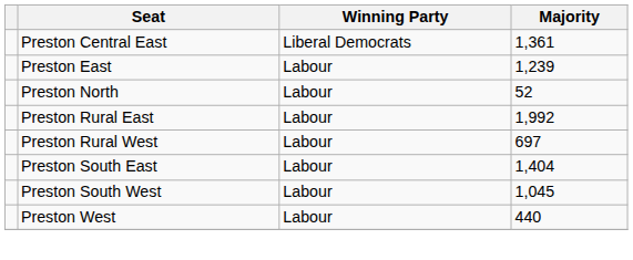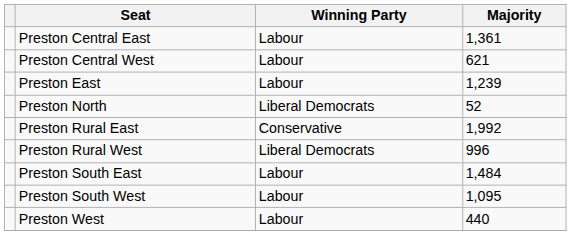 <table class="wikitable" style="right; width:50%">
 <tr>
 <th></th>
 <th>Seat</th>
 <th>Winning Party</th>
 <th>Majority</th>
 </tr>
 <tr>
 <td></td>
 <td>Preston Central East</td>
-<td>Liberal Democrats</td>
+<td>Labour</td>
 <td>1,361</td>
+</tr>
+<tr>
+<td></td>
+<td>Preston Central West</td>
+<td>Labour</td>
+<td>621</td>
 </tr>
 <tr>
 <td></td>
 <td>Preston East</td>
 <td>Labour</td>
 <td>1,239</td>
 </tr>
 <tr>
 <td></td>
 <td>Preston North</td>
-<td>Labour</td>
+<td>Liberal Democrats</td>
 <td>52</td>
 </tr>
 <tr>
 <td></td>
 <td>Preston Rural East</td>
-<td>Labour</td>
+<td>Conservative</td>
 <td>1,992</td>
 </tr>
 <tr>
 <td></td>
 <td>Preston Rural West</td>
-<td>Labour</td>
-<td>697</td>
+<td>Liberal Democrats</td>
+<td>996</td>
 </tr>
 <tr>
 <td></td>
 <td>Preston South East</td>
 <td>Labour</td>
-<td>1,404</td>
+<td>1,484</td>
 </tr>
 <tr>
 <td></td>
 <td>Preston South West</td>
 <td>Labour</td>
-<td>1,045</td>
+<td>1,095</td>
 </tr>
 <tr>
 <td></td>
 <td>Preston West</td>
 <td>Labour</td>
 <td>440</td>
 </tr>
 <tr>
 </tr>
 </table>
